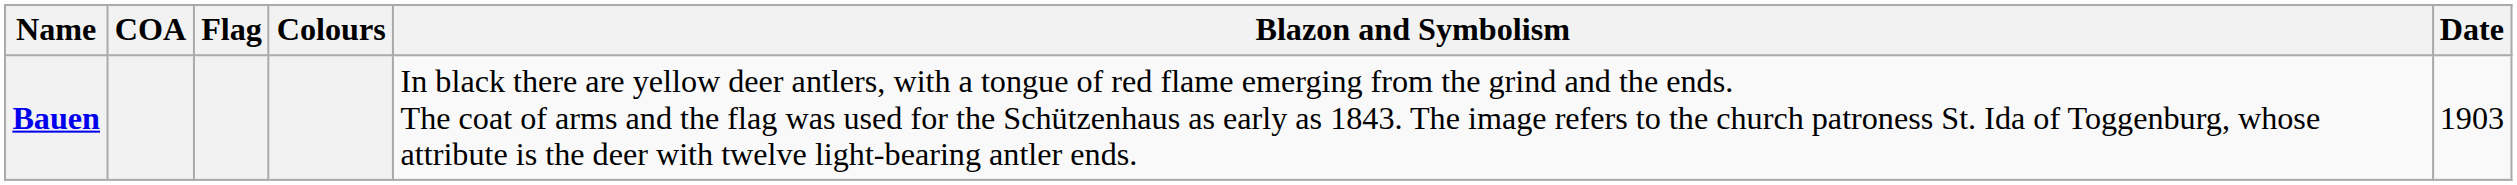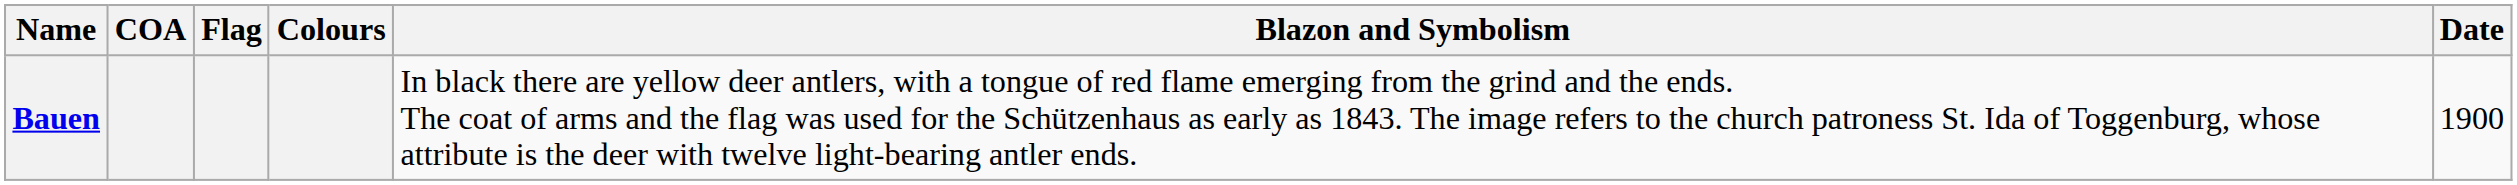 <table class="sortable wikitable">
 <tr>
 <th scope="col">Name</th>
 <th scope="col">COA</th>
 <th scope="col">Flag</th>
 <th scope="col">Colours</th>
 <th scope="col">Blazon and Symbolism</th>
 <th scope="col">Date</th>
 </tr>
 <tr>
 <th scope="row" style="text-align: left;"><a href='#'>Bauen</a></th>
 <th></th>
 <th></th>
 <th></th>
 <td>In black there are yellow deer antlers, with a tongue of red flame emerging from the grind and the ends.<br>The coat of arms and the flag was used for the Schützenhaus as early as 1843. The image refers to the church patroness St. Ida of Toggenburg, whose attribute is the deer with twelve light-bearing antler ends.</td>
-<td>1903</td>
+<td>1900</td>
 </tr>
 </table>
